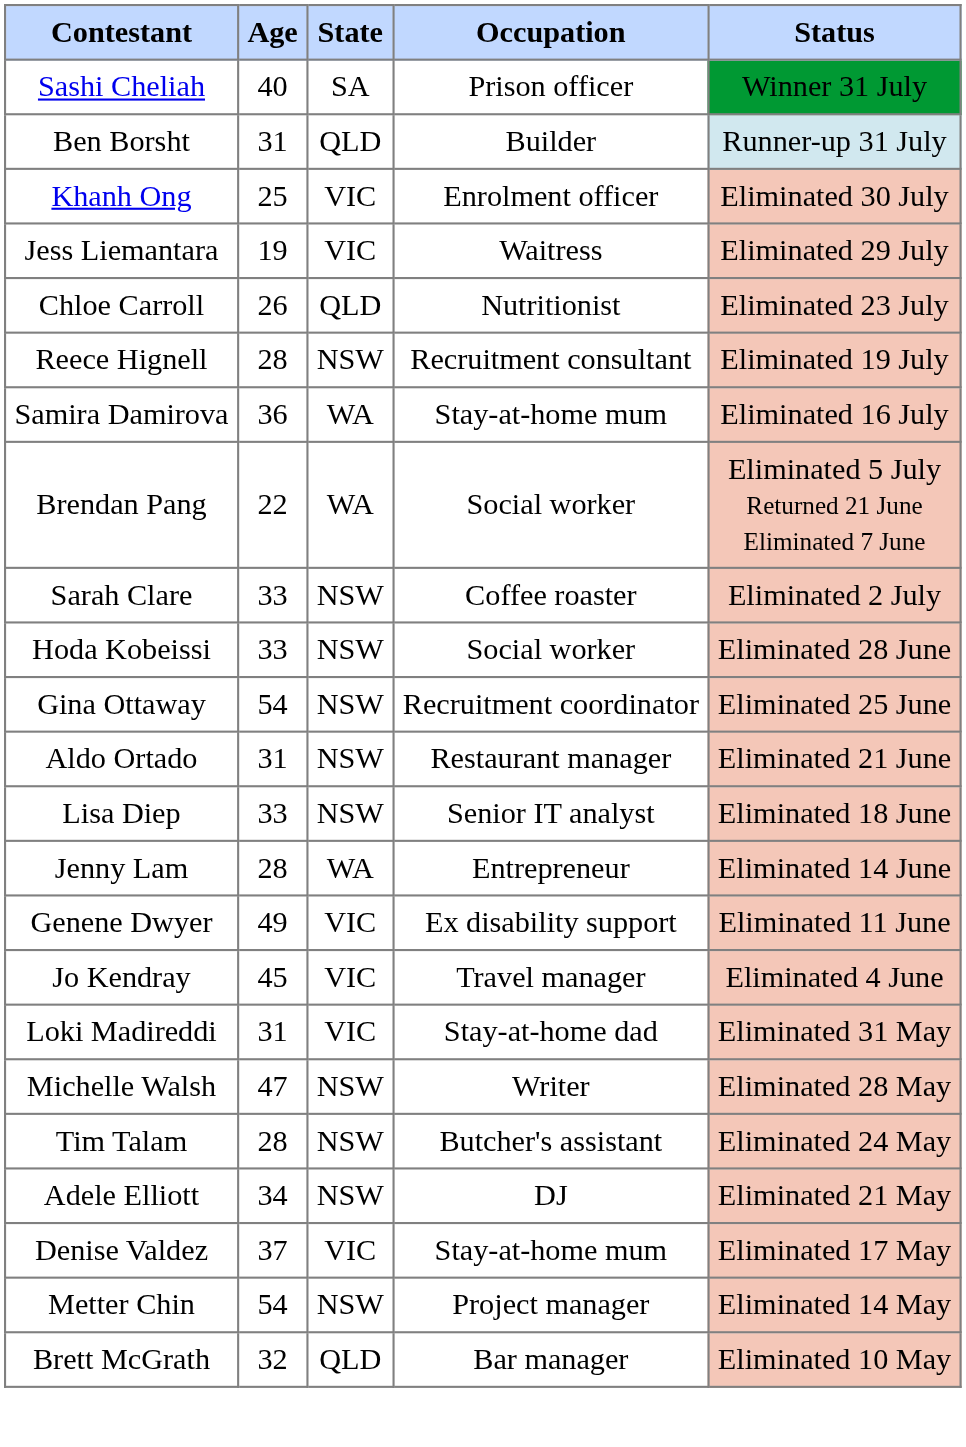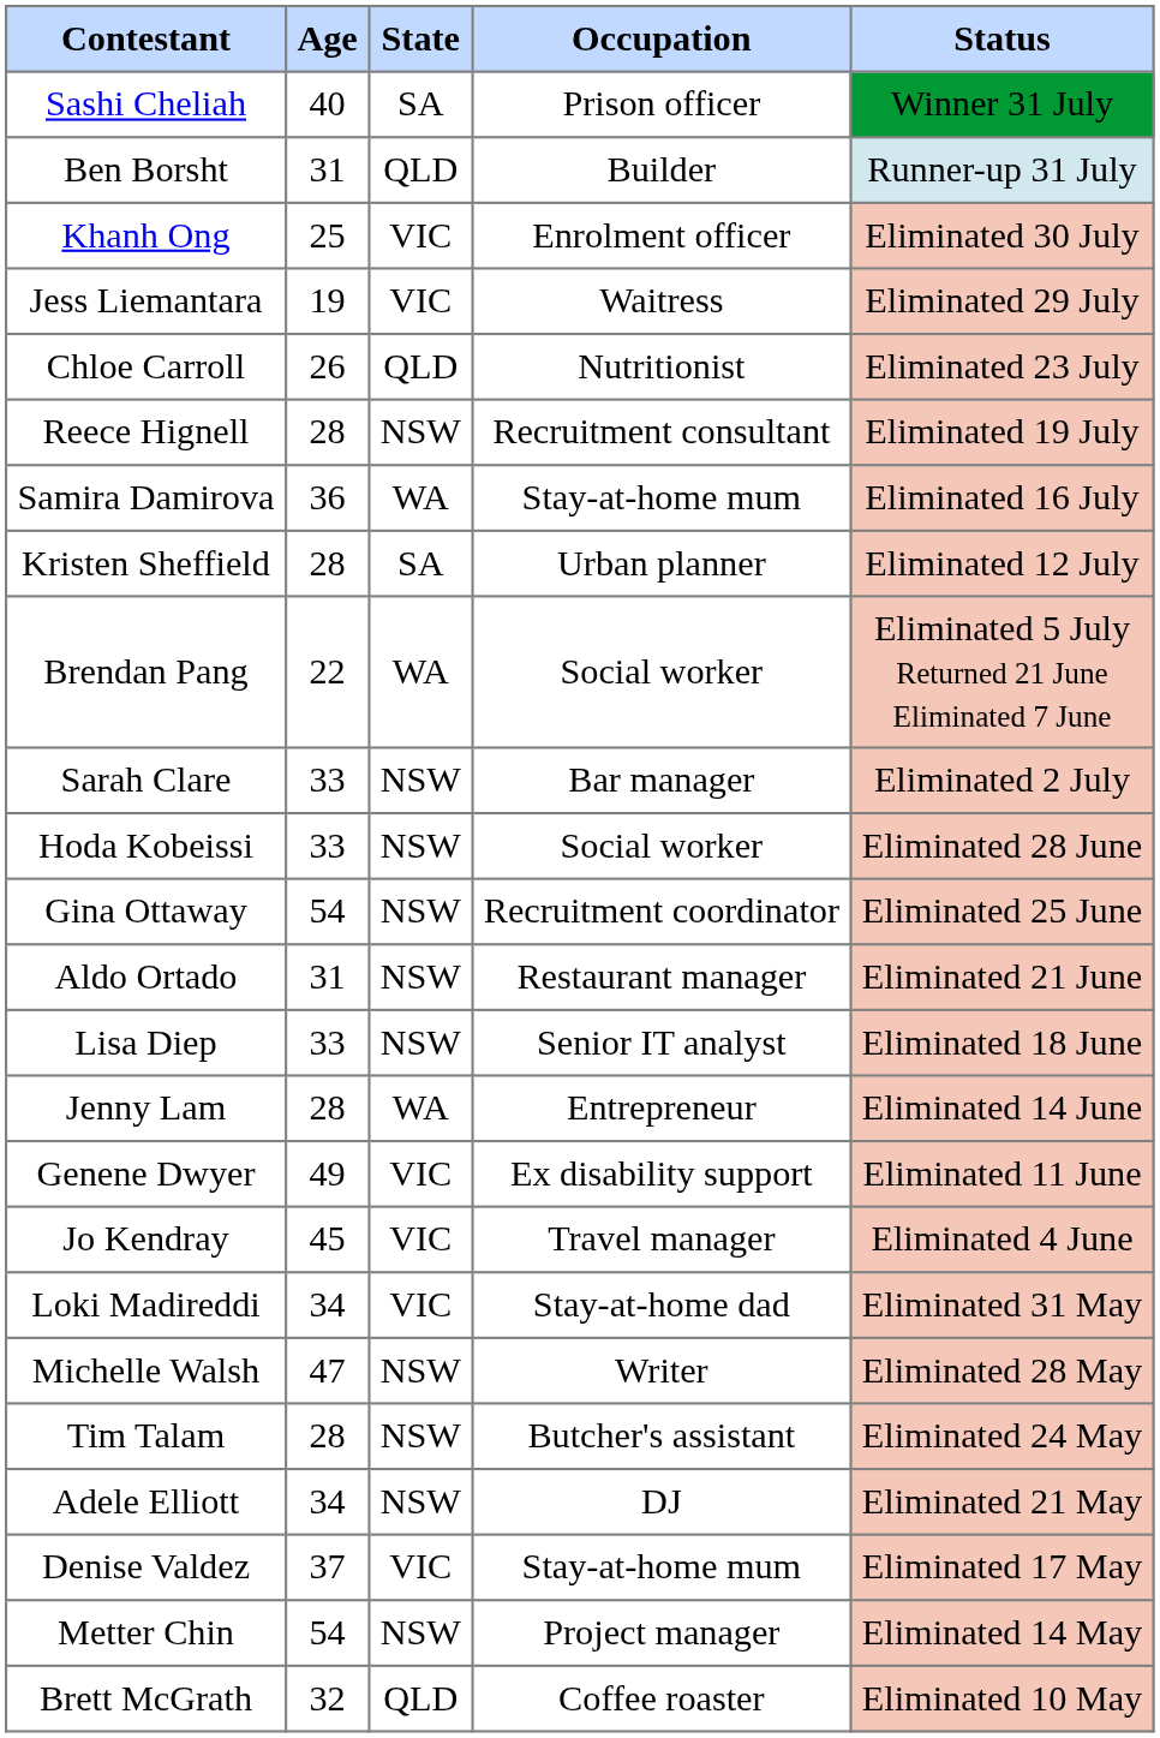 <table class="sortable" border="1" cellpadding="4" cellspacing="0" style="text-align:center; font-size:90%; border-collapse:collapse;">
 <tr style="background:#C1D8FF;">
 <th>Contestant</th>
 <th>Age</th>
 <th>State</th>
 <th>Occupation</th>
 <th>Status</th>
 </tr>
 <tr>
 <td><a href='#'>Sashi Cheliah</a></td>
 <td>40</td>
 <td>SA</td>
 <td>Prison officer</td>
 <td style="background:#093;"><span>Winner 31 July</span></td>
 </tr>
 <tr>
 <td>Ben Borsht</td>
 <td>31</td>
 <td>QLD</td>
 <td>Builder</td>
 <td style="background:#d1e8ef; text-align:center;">Runner-up 31 July</td>
 </tr>
 <tr>
 <td><a href='#'>Khanh Ong</a></td>
 <td>25</td>
 <td>VIC</td>
 <td>Enrolment officer</td>
 <td style="background:#f4c7b8; text-align:center">Eliminated 30 July</td>
 </tr>
 <tr>
 <td>Jess Liemantara</td>
 <td>19</td>
 <td>VIC</td>
 <td>Waitress</td>
 <td style="background:#f4c7b8; text-align:center;">Eliminated 29 July</td>
 </tr>
 <tr>
 <td>Chloe Carroll</td>
 <td>26</td>
 <td>QLD</td>
 <td>Nutritionist</td>
 <td style="background:#f4c7b8; text-align:center;">Eliminated 23 July</td>
 </tr>
 <tr>
 <td>Reece Hignell</td>
 <td>28</td>
 <td>NSW</td>
 <td>Recruitment consultant</td>
 <td style="background:#f4c7b8; text-align:center;">Eliminated 19 July</td>
 </tr>
 <tr>
 <td>Samira Damirova</td>
 <td>36</td>
 <td>WA</td>
 <td>Stay-at-home mum</td>
 <td style="background:#f4c7b8; text-align:center;">Eliminated 16 July</td>
 </tr>
 <tr>
+<td>Kristen Sheffield</td>
+<td>28</td>
+<td>SA</td>
+<td>Urban planner</td>
+<td style="background:#f4c7b8; text-align:center;">Eliminated 12 July</td>
+</tr>
+<tr>
 <td>Brendan Pang</td>
 <td>22</td>
 <td>WA</td>
 <td>Social worker</td>
 <td style="background:#f4c7b8; text-align:center;">Eliminated 5 July<br><small>Returned 21 June</small><br><small>Eliminated 7 June</small></td>
 </tr>
 <tr>
 <td>Sarah Clare</td>
 <td>33</td>
 <td>NSW</td>
-<td>Coffee roaster</td>
+<td>Bar manager</td>
 <td style="background:#f4c7b8; text-align:center;">Eliminated 2 July</td>
 </tr>
 <tr>
 <td>Hoda Kobeissi</td>
 <td>33</td>
 <td>NSW</td>
 <td>Social worker</td>
 <td style="background:#f4c7b8; text-align:center;">Eliminated 28 June</td>
 </tr>
 <tr>
 <td>Gina Ottaway</td>
 <td>54</td>
 <td>NSW</td>
 <td>Recruitment coordinator</td>
 <td style="background:#f4c7b8; text-align:center;">Eliminated 25 June</td>
 </tr>
 <tr>
 <td>Aldo Ortado</td>
 <td>31</td>
 <td>NSW</td>
 <td>Restaurant manager</td>
 <td style="background:#f4c7b8; text-align:center;">Eliminated 21 June</td>
 </tr>
 <tr>
 <td>Lisa Diep</td>
 <td>33</td>
 <td>NSW</td>
 <td>Senior IT analyst</td>
 <td style="background:#f4c7b8; text-align:center;">Eliminated 18 June</td>
 </tr>
 <tr>
 <td>Jenny Lam</td>
 <td>28</td>
 <td>WA</td>
 <td>Entrepreneur</td>
 <td style="background:#f4c7b8; text-align:center;">Eliminated 14 June</td>
 </tr>
 <tr>
 <td>Genene Dwyer</td>
 <td>49</td>
 <td>VIC</td>
 <td>Ex disability support</td>
 <td style="background:#f4c7b8; text-align:center;">Eliminated 11 June</td>
 </tr>
 <tr>
 <td>Jo Kendray</td>
 <td>45</td>
 <td>VIC</td>
 <td>Travel manager</td>
 <td style="background:#f4c7b8; text-align:center;">Eliminated 4 June</td>
 </tr>
 <tr>
 <td>Loki Madireddi</td>
-<td>31</td>
+<td>34</td>
 <td>VIC</td>
 <td>Stay-at-home dad</td>
 <td style="background:#f4c7b8; text-align:center;">Eliminated 31 May</td>
 </tr>
 <tr>
 <td>Michelle Walsh</td>
 <td>47</td>
 <td>NSW</td>
 <td>Writer</td>
 <td style="background:#f4c7b8; text-align:center;">Eliminated 28 May</td>
 </tr>
 <tr>
 <td>Tim Talam</td>
 <td>28</td>
 <td>NSW</td>
 <td>Butcher's assistant</td>
 <td style="background:#f4c7b8; text-align:center;">Eliminated 24 May</td>
 </tr>
 <tr>
 <td>Adele Elliott</td>
 <td>34</td>
 <td>NSW</td>
 <td>DJ</td>
 <td style="background:#f4c7b8; text-align:center;">Eliminated 21 May</td>
 </tr>
 <tr>
 <td>Denise Valdez</td>
 <td>37</td>
 <td>VIC</td>
 <td>Stay-at-home mum</td>
 <td style="background:#f4c7b8; text-align:center;">Eliminated 17 May</td>
 </tr>
 <tr>
 <td>Metter Chin</td>
 <td>54</td>
 <td>NSW</td>
 <td>Project manager</td>
 <td style="background:#f4c7b8; text-align:center;">Eliminated 14 May</td>
 </tr>
 <tr>
 <td>Brett McGrath</td>
 <td>32</td>
 <td>QLD</td>
-<td>Bar manager</td>
+<td>Coffee roaster</td>
 <td style="background:#f4c7b8; text-align:center;">Eliminated 10 May</td>
 </tr>
 </table>
